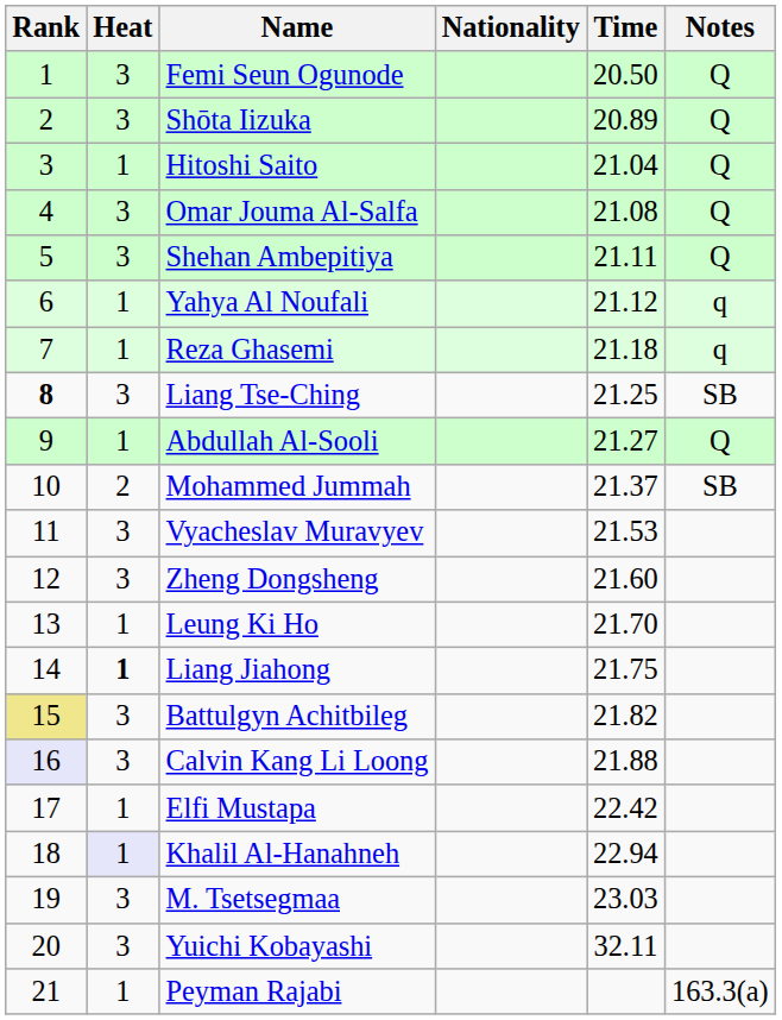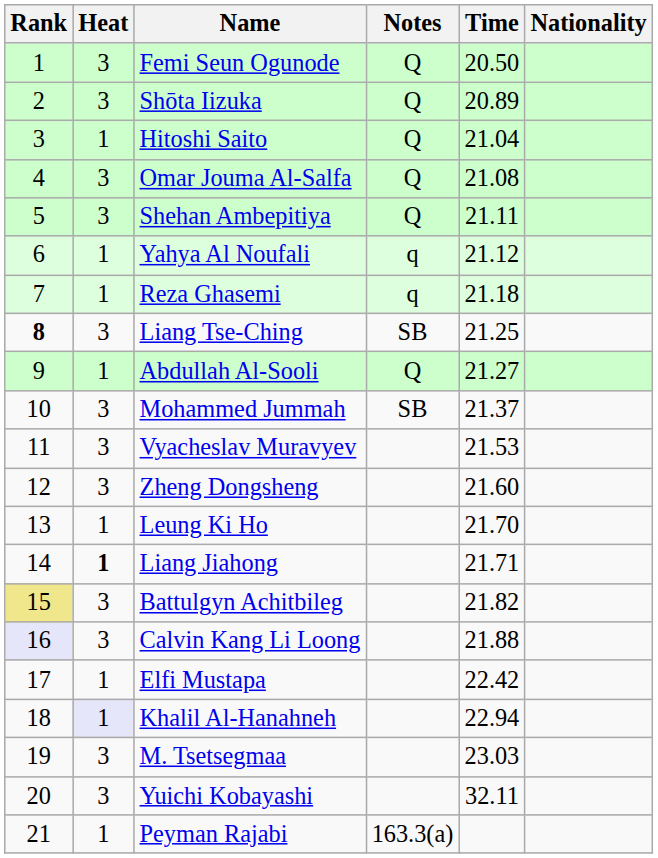 <table class="wikitable sortable" style="text-align:center">
 <tr>
 <th>Rank</th>
 <th>Heat</th>
 <th>Name</th>
+<th>Notes</th>
+<th>Time</th>
 <th>Nationality</th>
-<th>Time</th>
-<th>Notes</th>
 </tr>
 <tr bgcolor=ccffcc>
 <td>1</td>
 <td>3</td>
 <td align="left"><a href='#'>Femi Seun Ogunode</a></td>
+<td>Q</td>
+<td>20.50</td>
 <td align=left></td>
-<td>20.50</td>
-<td>Q</td>
 </tr>
 <tr bgcolor=ccffcc>
 <td>2</td>
 <td>3</td>
 <td align="left"><a href='#'>Shōta Iizuka</a></td>
+<td>Q</td>
+<td>20.89</td>
 <td align=left></td>
-<td>20.89</td>
-<td>Q</td>
 </tr>
 <tr bgcolor=ccffcc>
 <td>3</td>
 <td>1</td>
 <td align="left"><a href='#'>Hitoshi Saito</a></td>
+<td>Q</td>
+<td>21.04</td>
 <td align=left></td>
-<td>21.04</td>
-<td>Q</td>
 </tr>
 <tr bgcolor=ccffcc>
 <td>4</td>
 <td>3</td>
 <td align="left"><a href='#'>Omar Jouma Al-Salfa</a></td>
+<td>Q</td>
+<td>21.08</td>
 <td align=left></td>
-<td>21.08</td>
-<td>Q</td>
 </tr>
 <tr bgcolor=ccffcc>
 <td>5</td>
 <td>3</td>
 <td align="left"><a href='#'>Shehan Ambepitiya</a></td>
+<td>Q</td>
+<td>21.11</td>
 <td align=left></td>
-<td>21.11</td>
-<td>Q</td>
 </tr>
 <tr bgcolor=ddffdd>
 <td>6</td>
 <td>1</td>
 <td align="left"><a href='#'>Yahya Al Noufali</a></td>
+<td>q</td>
+<td>21.12</td>
 <td align=left></td>
-<td>21.12</td>
-<td>q</td>
 </tr>
 <tr bgcolor=ddffdd>
 <td>7</td>
 <td>1</td>
 <td align="left"><a href='#'>Reza Ghasemi</a></td>
+<td>q</td>
+<td>21.18</td>
 <td align=left></td>
-<td>21.18</td>
-<td>q</td>
 </tr>
 <tr>
 <td><strong>8</strong></td>
 <td>3</td>
 <td align="left"><a href='#'>Liang Tse-Ching</a></td>
+<td>SB</td>
+<td>21.25</td>
 <td align=left></td>
-<td>21.25</td>
-<td>SB</td>
 </tr>
 <tr bgcolor=ccffcc>
 <td>9</td>
 <td>1</td>
 <td align="left"><a href='#'>Abdullah Al-Sooli</a></td>
+<td>Q</td>
+<td>21.27</td>
 <td align=left></td>
-<td>21.27</td>
-<td>Q</td>
 </tr>
 <tr>
 <td>10</td>
-<td>2</td>
+<td>3</td>
 <td align="left"><a href='#'>Mohammed Jummah</a></td>
+<td>SB</td>
+<td>21.37</td>
 <td align=left></td>
-<td>21.37</td>
-<td>SB</td>
 </tr>
 <tr>
 <td>11</td>
 <td>3</td>
 <td align="left"><a href='#'>Vyacheslav Muravyev</a></td>
+<td></td>
+<td>21.53</td>
 <td align=left></td>
-<td>21.53</td>
-<td></td>
 </tr>
 <tr>
 <td>12</td>
 <td>3</td>
 <td align="left"><a href='#'>Zheng Dongsheng</a></td>
+<td></td>
+<td>21.60</td>
 <td align=left></td>
-<td>21.60</td>
-<td></td>
 </tr>
 <tr>
 <td>13</td>
 <td>1</td>
 <td align="left"><a href='#'>Leung Ki Ho</a></td>
+<td></td>
+<td>21.70</td>
 <td align=left></td>
-<td>21.70</td>
-<td></td>
 </tr>
 <tr>
 <td>14</td>
 <td><strong>1</strong></td>
 <td align="left"><a href='#'>Liang Jiahong</a></td>
+<td></td>
+<td>21.71</td>
 <td align=left></td>
-<td>21.75</td>
-<td></td>
 </tr>
 <tr>
 <td style="background: khaki;">15</td>
 <td>3</td>
 <td align="left"><a href='#'>Battulgyn Achitbileg</a></td>
+<td></td>
+<td>21.82</td>
 <td align=left></td>
-<td>21.82</td>
-<td></td>
 </tr>
 <tr>
 <td style="background: lavender;">16</td>
 <td>3</td>
 <td align="left"><a href='#'>Calvin Kang Li Loong</a></td>
+<td></td>
+<td>21.88</td>
 <td align=left></td>
-<td>21.88</td>
-<td></td>
 </tr>
 <tr>
 <td>17</td>
 <td>1</td>
 <td align="left"><a href='#'>Elfi Mustapa</a></td>
+<td></td>
+<td>22.42</td>
 <td align=left></td>
-<td>22.42</td>
-<td></td>
 </tr>
 <tr>
 <td>18</td>
 <td style="background: lavender;">1</td>
 <td align="left"><a href='#'>Khalil Al-Hanahneh</a></td>
+<td></td>
+<td>22.94</td>
 <td align=left></td>
-<td>22.94</td>
-<td></td>
 </tr>
 <tr>
 <td>19</td>
 <td>3</td>
 <td align="left"><a href='#'>M. Tsetsegmaa</a></td>
+<td></td>
+<td>23.03</td>
 <td align=left></td>
-<td>23.03</td>
-<td></td>
 </tr>
 <tr>
 <td>20</td>
 <td>3</td>
 <td align="left"><a href='#'>Yuichi Kobayashi</a></td>
+<td></td>
+<td>32.11</td>
 <td align=left></td>
-<td>32.11</td>
-<td></td>
 </tr>
 <tr>
 <td>21</td>
 <td>1</td>
 <td align="left"><a href='#'>Peyman Rajabi</a></td>
+<td>163.3(a)</td>
+<td></td>
 <td align=left></td>
-<td></td>
-<td>163.3(a)</td>
 </tr>
 </table>
